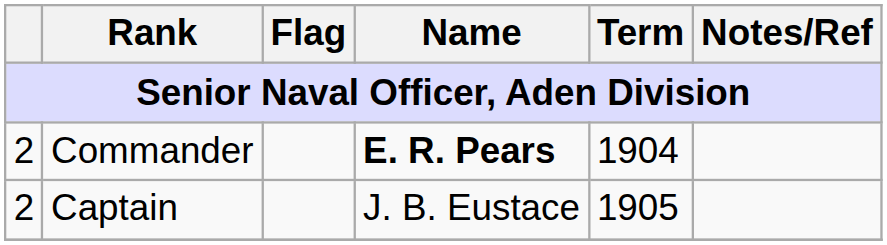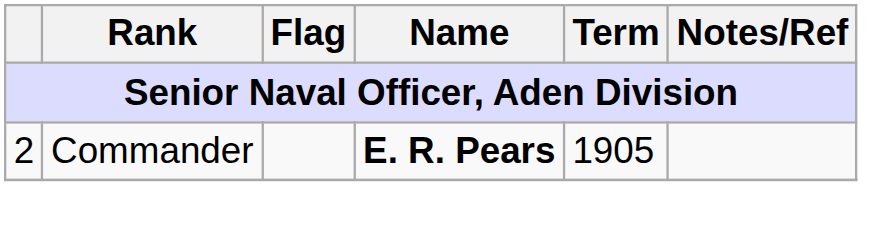 <table class="wikitable">
 <tr>
 <th></th>
 <th>Rank</th>
 <th>Flag</th>
 <th>Name</th>
 <th>Term</th>
 <th>Notes/Ref</th>
 </tr>
 <tr>
 <td colspan="6" align="center" style="background:#dcdcfe;"><strong>Senior Naval Officer, Aden Division</strong></td>
 </tr>
 <tr>
 <td>2</td>
 <td>Commander</td>
 <td></td>
 <td><strong>E. R. Pears</strong></td>
-<td>1904</td>
-<td></td>
-</tr>
-<tr>
-<td>2</td>
-<td>Captain</td>
-<td></td>
-<td>J. B. Eustace</td>
 <td>1905</td>
 <td></td>
 </tr>
 <tr>
 </tr>
 </table>
